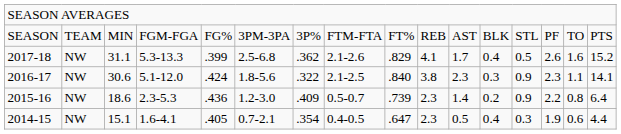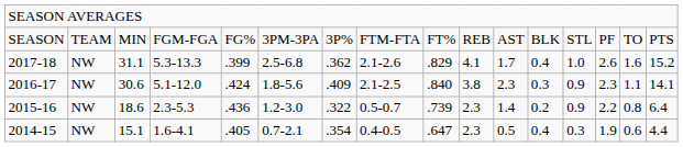 <table class="wikitable">
 <tr>
 <td colspan="16">SEASON AVERAGES</td>
 </tr>
 <tr>
 <td>SEASON</td>
 <td>TEAM</td>
 <td>MIN</td>
 <td>FGM-FGA</td>
 <td>FG%</td>
 <td>3PM-3PA</td>
 <td>3P%</td>
 <td>FTM-FTA</td>
 <td>FT%</td>
 <td>REB</td>
 <td>AST</td>
 <td>BLK</td>
 <td>STL</td>
 <td>PF</td>
 <td>TO</td>
 <td>PTS</td>
 </tr>
 <tr>
 <td>2017-18</td>
 <td>NW</td>
 <td>31.1</td>
 <td>5.3-13.3</td>
 <td>.399</td>
 <td>2.5-6.8</td>
 <td>.362</td>
 <td>2.1-2.6</td>
 <td>.829</td>
 <td>4.1</td>
 <td>1.7</td>
 <td>0.4</td>
-<td>0.5</td>
+<td>1.0</td>
 <td>2.6</td>
 <td>1.6</td>
 <td>15.2</td>
 </tr>
 <tr>
 <td>2016-17</td>
 <td>NW</td>
 <td>30.6</td>
 <td>5.1-12.0</td>
 <td>.424</td>
 <td>1.8-5.6</td>
-<td>.322</td>
+<td>.409</td>
 <td>2.1-2.5</td>
 <td>.840</td>
 <td>3.8</td>
 <td>2.3</td>
 <td>0.3</td>
 <td>0.9</td>
 <td>2.3</td>
 <td>1.1</td>
 <td>14.1</td>
 </tr>
 <tr>
 <td>2015-16</td>
 <td>NW</td>
 <td>18.6</td>
 <td>2.3-5.3</td>
 <td>.436</td>
 <td>1.2-3.0</td>
-<td>.409</td>
+<td>.322</td>
 <td>0.5-0.7</td>
 <td>.739</td>
 <td>2.3</td>
 <td>1.4</td>
 <td>0.2</td>
 <td>0.9</td>
 <td>2.2</td>
 <td>0.8</td>
 <td>6.4</td>
 </tr>
 <tr>
 <td>2014-15</td>
 <td>NW</td>
 <td>15.1</td>
 <td>1.6-4.1</td>
 <td>.405</td>
 <td>0.7-2.1</td>
 <td>.354</td>
 <td>0.4-0.5</td>
 <td>.647</td>
 <td>2.3</td>
 <td>0.5</td>
 <td>0.4</td>
 <td>0.3</td>
 <td>1.9</td>
 <td>0.6</td>
 <td>4.4</td>
 </tr>
 </table>
